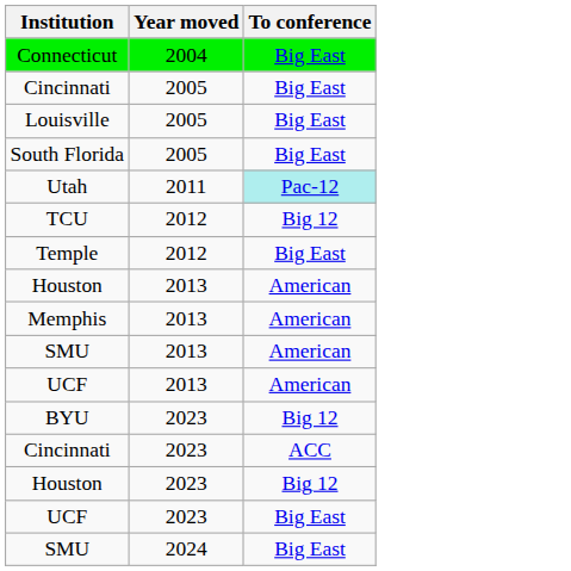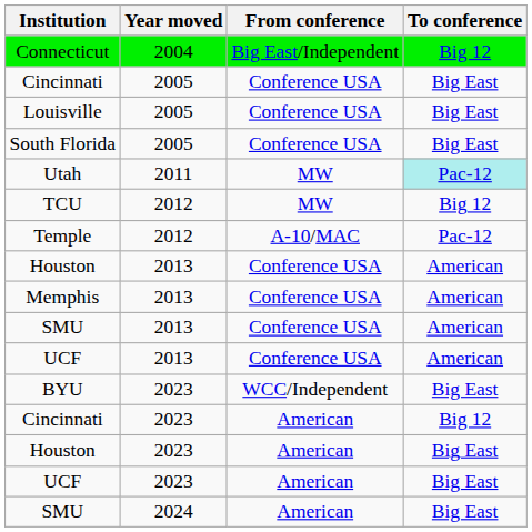 <table class="wikitable sortable" style="text-align: center;">
 <tr>
 <th>Institution</th>
 <th>Year moved</th>
+<th>From conference</th>
 <th>To conference</th>
 </tr>
 <tr bgcolor=#00F000>
 <td>Connecticut</td>
 <td>2004</td>
-<td><a href='#'>Big East</a></td>
+<td><a href='#'>Big East</a>/Independent</td>
+<td><a href='#'>Big 12</a></td>
 </tr>
 <tr>
 <td>Cincinnati</td>
 <td>2005</td>
+<td><a href='#'>Conference USA</a></td>
 <td><a href='#'>Big East</a></td>
 </tr>
 <tr>
 <td>Louisville</td>
 <td>2005</td>
+<td><a href='#'>Conference USA</a></td>
 <td><a href='#'>Big East</a></td>
 </tr>
 <tr>
 <td>South Florida</td>
 <td>2005</td>
+<td><a href='#'>Conference USA</a></td>
 <td><a href='#'>Big East</a></td>
 </tr>
 <tr>
 <td>Utah</td>
 <td>2011</td>
+<td><a href='#'>MW</a></td>
 <td style="background: paleturquoise;"><a href='#'>Pac-12</a></td>
 </tr>
 <tr>
 <td>TCU</td>
 <td>2012</td>
+<td><a href='#'>MW</a></td>
 <td><a href='#'>Big 12</a></td>
 </tr>
 <tr>
 <td>Temple</td>
 <td>2012</td>
-<td><a href='#'>Big East</a></td>
+<td><a href='#'>A-10</a>/<a href='#'>MAC</a></td>
+<td><a href='#'>Pac-12</a></td>
 </tr>
 <tr>
 <td>Houston</td>
 <td>2013</td>
+<td><a href='#'>Conference USA</a></td>
 <td><a href='#'>American</a></td>
 </tr>
 <tr>
 <td>Memphis</td>
 <td>2013</td>
+<td><a href='#'>Conference USA</a></td>
 <td><a href='#'>American</a></td>
 </tr>
 <tr>
 <td>SMU</td>
 <td>2013</td>
+<td><a href='#'>Conference USA</a></td>
 <td><a href='#'>American</a></td>
 </tr>
 <tr>
 <td>UCF</td>
 <td>2013</td>
+<td><a href='#'>Conference USA</a></td>
 <td><a href='#'>American</a></td>
 </tr>
 <tr>
 <td>BYU</td>
 <td>2023</td>
-<td><a href='#'>Big 12</a></td>
+<td><a href='#'>WCC</a>/Independent</td>
+<td><a href='#'>Big East</a></td>
 </tr>
 <tr>
 <td>Cincinnati</td>
 <td>2023</td>
-<td><a href='#'>ACC</a></td>
+<td><a href='#'>American</a></td>
+<td><a href='#'>Big 12</a></td>
 </tr>
 <tr>
 <td>Houston</td>
 <td>2023</td>
-<td><a href='#'>Big 12</a></td>
+<td><a href='#'>American</a></td>
+<td><a href='#'>Big East</a></td>
 </tr>
 <tr>
 <td>UCF</td>
 <td>2023</td>
+<td><a href='#'>American</a></td>
 <td><a href='#'>Big East</a></td>
 </tr>
 <tr>
 <td>SMU</td>
 <td>2024</td>
+<td><a href='#'>American</a></td>
 <td><a href='#'>Big East</a></td>
 </tr>
 </table>
